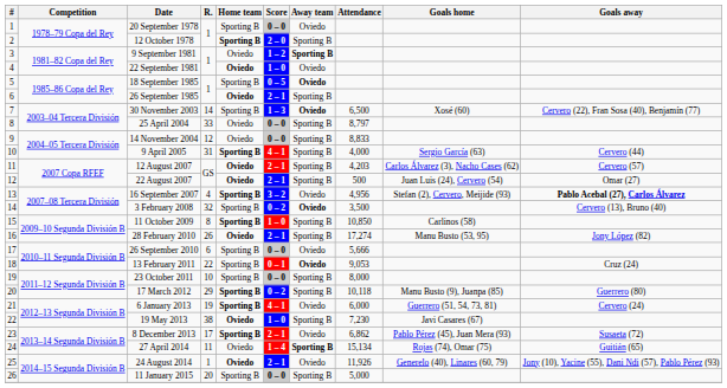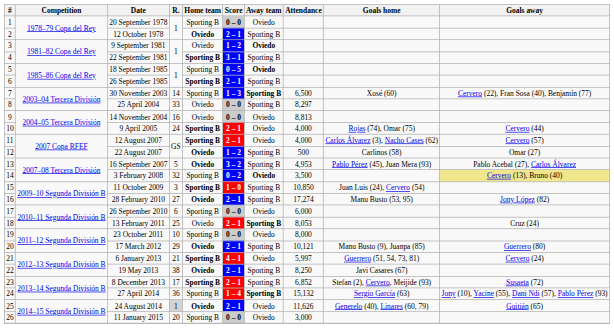 <table class="wikitable" style="text-align: center; width=25%; font-size: 11px">
 <tr>
 <th>#</th>
 <th>Competition</th>
 <th>Date</th>
 <th>R.</th>
 <th>Home team</th>
 <th>Score</th>
 <th>Away team</th>
 <th>Attendance</th>
 <th>Goals home</th>
 <th>Goals away</th>
 </tr>
 <tr>
 <td>1</td>
 <td rowspan=2><a href='#'>1978–79 Copa del Rey</a></td>
 <td>20 September 1978</td>
 <td rowspan=2>1</td>
 <td>Sporting B</td>
 <td style="color:#000000; background:#CCCCCC"><strong>0 – 0</strong></td>
 <td>Oviedo</td>
 <td></td>
 <td></td>
 <td></td>
 </tr>
 <tr>
 <td>2</td>
 <td>12 October 1978</td>
-<td><strong>Sporting B</strong></td>
-<td style="color:#FFFFFF; background:#0000FF"><strong>2 – 0</strong></td>
+<td><strong>Oviedo</strong></td>
+<td style="color:#FFFFFF; background:#0000FF"><strong>2 – 1</strong></td>
 <td>Sporting B</td>
 <td></td>
 <td></td>
 <td></td>
 </tr>
 <tr>
 <td>3</td>
 <td rowspan=2><a href='#'>1981–82 Copa del Rey</a></td>
 <td>9 September 1981</td>
 <td rowspan=2>1</td>
 <td>Oviedo</td>
 <td style="color:#FFFFFF; background:#0000FF"><strong>1 – 2</strong></td>
-<td><strong>Sporting B</strong></td>
+<td><strong>Oviedo</strong></td>
 <td></td>
 <td></td>
 <td></td>
 </tr>
 <tr>
 <td>4</td>
 <td>22 September 1981</td>
-<td><strong>Oviedo</strong></td>
-<td style="color:#FFFFFF; background:#0000FF"><strong>1 – 0</strong></td>
-<td>Oviedo</td>
+<td><strong>Sporting B</strong></td>
+<td style="color:#FFFFFF; background:#0000FF"><strong>3 – 1</strong></td>
+<td>Sporting B</td>
 <td></td>
 <td></td>
 <td></td>
 </tr>
 <tr>
 <td>5</td>
 <td rowspan=2><a href='#'>1985–86 Copa del Rey</a></td>
 <td>18 September 1985</td>
 <td rowspan=2>1</td>
 <td>Sporting B</td>
 <td style="color:#FFFFFF; background:#0000FF"><strong>0 – 5</strong></td>
 <td><strong>Oviedo</strong></td>
 <td></td>
 <td></td>
 <td></td>
 </tr>
 <tr>
 <td>6</td>
 <td>26 September 1985</td>
-<td><strong>Oviedo</strong></td>
+<td><strong>Sporting B</strong></td>
 <td style="color:#FFFFFF; background:#0000FF"><strong>2 – 1</strong></td>
 <td>Sporting B</td>
 <td></td>
 <td></td>
 <td></td>
 </tr>
 <tr>
 <td>7</td>
 <td rowspan=2><a href='#'>2003–04 Tercera División</a></td>
 <td>30 November 2003</td>
 <td>14</td>
 <td>Sporting B</td>
 <td style="color:#FFFFFF; background:#0000FF"><strong>1 – 3</strong></td>
-<td><strong>Oviedo</strong></td>
+<td><strong>Sporting B</strong></td>
 <td>6,500</td>
 <td>Xosé (60)</td>
 <td><a href='#'>Cervero</a> (22), Fran Sosa (40), Benjamín (77)</td>
 </tr>
 <tr>
 <td>8</td>
 <td>25 April 2004</td>
 <td>33</td>
 <td>Oviedo</td>
 <td style="color:#000000; background:#CCCCCC"><strong>0 – 0</strong></td>
 <td>Sporting B</td>
-<td>8,797</td>
+<td>8,297</td>
 <td></td>
 <td></td>
 </tr>
 <tr>
 <td>9</td>
 <td rowspan=2><a href='#'>2004–05 Tercera División</a></td>
 <td>14 November 2004</td>
-<td>12</td>
+<td>16</td>
 <td>Oviedo</td>
 <td style="color:#000000; background:#CCCCCC"><strong>0 – 0</strong></td>
-<td>Sporting B</td>
-<td>8,833</td>
+<td>Oviedo</td>
+<td>8,813</td>
 <td></td>
 <td></td>
 </tr>
 <tr>
 <td>10</td>
 <td>9 April 2005</td>
-<td>31</td>
+<td>24</td>
 <td><strong>Sporting B</strong></td>
-<td style="color:#FFFFFF; background:#FF0000"><strong>4 – 1</strong></td>
-<td>Sporting B</td>
+<td style="color:#FFFFFF; background:#FF0000"><strong>2 – 1</strong></td>
+<td>Oviedo</td>
 <td>4,000</td>
-<td><a href='#'>Sergio García</a> (63)</td>
+<td><a href='#'>Rojas</a> (74), Omar (75)</td>
 <td><a href='#'>Cervero</a> (44)</td>
 </tr>
 <tr>
 <td>11</td>
 <td rowspan=2><a href='#'>2007 Copa RFEF</a></td>
 <td>12 August 2007</td>
 <td rowspan=2>GS</td>
-<td><strong>Oviedo</strong></td>
+<td><strong>Sporting B</strong></td>
 <td style="color:#FFFFFF; background:#FF0000"><strong>2 – 1</strong></td>
-<td>Sporting B</td>
-<td>4,203</td>
+<td>Oviedo</td>
+<td>4,000</td>
 <td><a href='#'>Carlos Álvarez</a> (3), <a href='#'>Nacho Cases</a> (62)</td>
 <td><a href='#'>Cervero</a> (57)</td>
 </tr>
 <tr>
 <td>12</td>
 <td>22 August 2007</td>
 <td><strong>Oviedo</strong></td>
-<td style="color:#FFFFFF; background:#0000FF"><strong>2 – 1</strong></td>
+<td style="color:#FFFFFF; background:#0000FF"><strong>1 – 2</strong></td>
 <td>Sporting B</td>
 <td>500</td>
-<td>Juan Luis (24), <a href='#'>Cervero</a> (54)</td>
+<td>Carlinos (58)</td>
 <td>Omar (27)</td>
 </tr>
 <tr>
 <td>13</td>
 <td rowspan=2><a href='#'>2007–08 Tercera División</a></td>
 <td>16 September 2007</td>
-<td>4</td>
-<td><strong>Sporting B</strong></td>
+<td>5</td>
+<td><strong>Oviedo</strong></td>
 <td style="color:#FFFFFF; background:#0000FF"><strong>3 – 2</strong></td>
-<td>Oviedo</td>
-<td>4,956</td>
-<td>Stefan (2), <a href='#'>Cervero</a>, Meijide (93)</td>
-<td><strong>Pablo Acebal (27), <a href='#'>Carlos Álvarez</a></strong></td>
+<td>Sporting B</td>
+<td>4,953</td>
+<td><a href='#'>Pablo Pérez</a> (45), Juan Mera (93)</td>
+<td>Pablo Acebal (27), <a href='#'>Carlos Álvarez</a></td>
 </tr>
 <tr>
 <td>14</td>
 <td>3 February 2008</td>
 <td>32</td>
 <td>Sporting B</td>
 <td style="color:#FFFFFF; background:#0000FF"><strong>0 – 2</strong></td>
 <td><strong>Oviedo</strong></td>
 <td>3,500</td>
 <td></td>
-<td><a href='#'>Cervero</a> (13), Bruno (40)</td>
+<td style="background: khaki;"><a href='#'>Cervero</a> (13), Bruno (40)</td>
 </tr>
 <tr>
 <td>15</td>
 <td rowspan=2><a href='#'>2009–10 Segunda División B</a></td>
 <td>11 October 2009</td>
-<td>8</td>
+<td>3</td>
 <td><strong>Sporting B</strong></td>
 <td style="color:#FFFFFF; background:#FF0000"><strong>1 – 0</strong></td>
 <td>Sporting B</td>
 <td>10,850</td>
-<td>Carlinos (58)</td>
+<td>Juan Luis (24), <a href='#'>Cervero</a> (54)</td>
 <td></td>
 </tr>
 <tr>
 <td>16</td>
 <td>28 February 2010</td>
-<td>26</td>
+<td>27</td>
 <td><strong>Oviedo</strong></td>
 <td style="color:#FFFFFF; background:#0000FF"><strong>2 – 1</strong></td>
 <td>Sporting B</td>
 <td>17,274</td>
 <td>Manu Busto (53, 95)</td>
 <td><a href='#'>Jony López</a> (82)</td>
 </tr>
 <tr>
 <td>17</td>
 <td rowspan=2><a href='#'>2010–11 Segunda División B</a></td>
 <td>26 September 2010</td>
 <td>6</td>
 <td>Sporting B</td>
 <td style="color:#000000; background:#CCCCCC"><strong>0 – 0</strong></td>
 <td>Oviedo</td>
-<td>5,666</td>
+<td>6,000</td>
 <td></td>
 <td></td>
 </tr>
 <tr>
 <td>18</td>
 <td>13 February 2011</td>
-<td>22</td>
-<td>Sporting B</td>
-<td style="color:#FFFFFF; background:#FF0000"><strong>0 – 1</strong></td>
-<td><strong>Oviedo</strong></td>
-<td>9,053</td>
+<td>25</td>
+<td>Oviedo</td>
+<td style="color:#FFFFFF; background:#FF0000"><strong>2 – 1</strong></td>
+<td><strong>Sporting B</strong></td>
+<td>8,053</td>
 <td></td>
 <td>Cruz (24)</td>
 </tr>
 <tr>
 <td>19</td>
 <td rowspan=2><a href='#'>2011–12 Segunda División B</a></td>
 <td>23 October 2011</td>
 <td>10</td>
 <td>Sporting B</td>
 <td style="color:#000000; background:#CCCCCC"><strong>0 – 0</strong></td>
-<td>Sporting B</td>
+<td>Oviedo</td>
 <td>8,000</td>
 <td></td>
 <td></td>
 </tr>
 <tr>
 <td>20</td>
 <td>17 March 2012</td>
 <td>29</td>
-<td><strong>Sporting B</strong></td>
-<td style="color:#FFFFFF; background:#0000FF"><strong>0 – 2</strong></td>
+<td><strong>Oviedo</strong></td>
+<td style="color:#FFFFFF; background:#0000FF"><strong>2 – 1</strong></td>
 <td>Sporting B</td>
-<td>10,118</td>
+<td>10,121</td>
 <td>Manu Busto (9), Juanpa (85)</td>
 <td><a href='#'>Guerrero</a> (80)</td>
 </tr>
 <tr>
 <td>21</td>
 <td rowspan=2><a href='#'>2012–13 Segunda División B</a></td>
 <td>6 January 2013</td>
-<td>19</td>
+<td>21</td>
 <td><strong>Sporting B</strong></td>
 <td style="color:#FFFFFF; background:#FF0000"><strong>4 – 1</strong></td>
 <td>Oviedo</td>
-<td>6,000</td>
+<td>5,997</td>
 <td><a href='#'>Guerrero</a> (51, 54, 73, 81)</td>
 <td><a href='#'>Cervero</a> (24)</td>
 </tr>
 <tr>
 <td>22</td>
 <td>19 May 2013</td>
 <td>38</td>
 <td><strong>Oviedo</strong></td>
-<td style="color:#FFFFFF; background:#0000FF"><strong>1 – 0</strong></td>
+<td style="color:#FFFFFF; background:#0000FF"><strong>2 – 1</strong></td>
 <td>Sporting B</td>
-<td>7,230</td>
+<td>8,250</td>
 <td>Javi Casares (67)</td>
 <td></td>
 </tr>
 <tr>
 <td>23</td>
 <td rowspan=2><a href='#'>2013–14 Segunda División B</a></td>
 <td>8 December 2013</td>
 <td>17</td>
 <td><strong>Sporting B</strong></td>
 <td style="color:#FFFFFF; background:#FF0000"><strong>2 – 1</strong></td>
-<td>Oviedo</td>
-<td>6,862</td>
-<td><a href='#'>Pablo Pérez</a> (45), Juan Mera (93)</td>
+<td>Sporting B</td>
+<td>6,852</td>
+<td>Stefan (2), <a href='#'>Cervero</a>, Meijide (93)</td>
 <td><a href='#'>Susaeta</a> (72)</td>
 </tr>
 <tr>
 <td>24</td>
 <td>27 April 2014</td>
-<td>11</td>
-<td>Oviedo</td>
+<td>36</td>
+<td>Sporting B</td>
 <td style="color:#FFFFFF; background:#FF0000"><strong>1 – 4</strong></td>
 <td><strong>Sporting B</strong></td>
-<td>15,134</td>
-<td><a href='#'>Rojas</a> (74), Omar (75)</td>
-<td><a href='#'>Guitián</a> (65)</td>
+<td>15,132</td>
+<td><a href='#'>Sergio García</a> (63)</td>
+<td><a href='#'>Jony</a> (10), <a href='#'>Yacine</a> (55), <a href='#'>Dani Ndi</a> (57), <a href='#'>Pablo Pérez</a> (93)</td>
 </tr>
 <tr>
 <td>25</td>
 <td rowspan=2><a href='#'>2014–15 Segunda División B</a></td>
 <td>24 August 2014</td>
-<td>1</td>
+<td style="background: lightgrey;">1</td>
 <td><strong>Oviedo</strong></td>
 <td style="color:#FFFFFF; background:#0000FF"><strong>2 – 1</strong></td>
 <td>Oviedo</td>
-<td>11,926</td>
+<td>11,626</td>
 <td><a href='#'>Generelo</a> (40), <a href='#'>Linares</a> (60, 79)</td>
-<td><a href='#'>Jony</a> (10), <a href='#'>Yacine</a> (55), <a href='#'>Dani Ndi</a> (57), <a href='#'>Pablo Pérez</a> (93)</td>
+<td><a href='#'>Guitián</a> (65)</td>
 </tr>
 <tr>
 <td>26</td>
 <td>11 January 2015</td>
 <td>20</td>
 <td>Sporting B</td>
 <td style="color:#000000; background:#CCCCCC"><strong>0 – 0</strong></td>
-<td>Sporting B</td>
-<td>5,000</td>
+<td>Oviedo</td>
+<td>3,000</td>
 <td></td>
 <td></td>
 </tr>
 <tr>
 </tr>
 </table>
